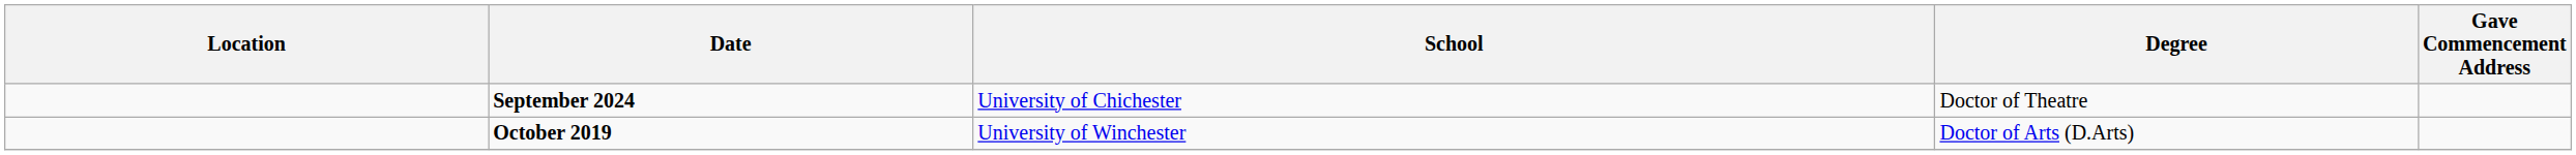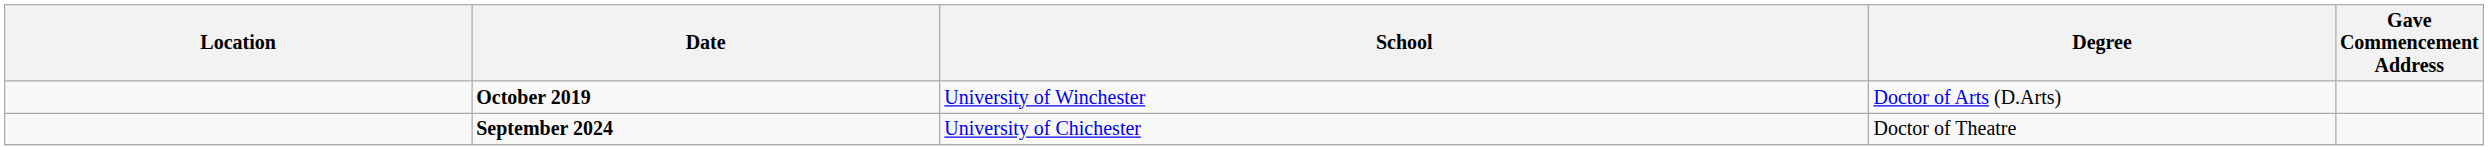 <table class="wikitable" style="width:100%;">
 <tr>
 <th style="width:20%;">Location</th>
 <th style="width:20%;">Date</th>
 <th style="width:40%;">School</th>
 <th style="width:20%;">Degree</th>
 <th style="width:20%;">Gave Commencement Address</th>
 </tr>
 <tr>
 <td></td>
+<td><strong>October 2019</strong></td>
+<td><a href='#'>University of Winchester</a></td>
+<td><a href='#'>Doctor of Arts</a> (D.Arts)</td>
+<td></td>
+</tr>
+<tr>
+<td></td>
 <td><strong>September 2024</strong></td>
 <td><a href='#'>University of Chichester</a></td>
 <td>Doctor of Theatre</td>
 <td></td>
 </tr>
 <tr>
-<td></td>
-<td><strong>October 2019</strong></td>
-<td><a href='#'>University of Winchester</a></td>
-<td><a href='#'>Doctor of Arts</a> (D.Arts)</td>
-<td></td>
-</tr>
-<tr>
 </tr>
 </table>
